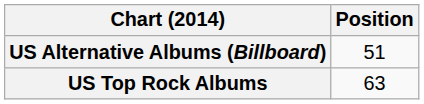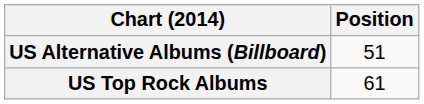 <table class="wikitable sortable plainrowheaders">
 <tr>
 <th scope="col">Chart (2014)</th>
 <th scope="col">Position</th>
 </tr>
 <tr>
 <th scope="row">US Alternative Albums (<em>Billboard</em>)</th>
 <td style="text-align:center;">51</td>
 </tr>
 <tr>
 <th scope="row">US Top Rock Albums</th>
-<td style="text-align:center;">63</td>
+<td style="text-align:center;">61</td>
 </tr>
 </table>
